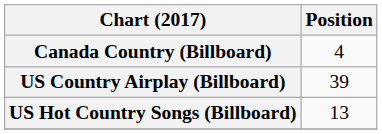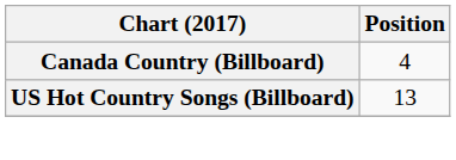 <table class="wikitable sortable plainrowheaders" style="text-align:center">
 <tr>
 <th scope="col">Chart (2017)</th>
 <th scope="col">Position</th>
 </tr>
 <tr>
 <th scope="row">Canada Country (Billboard)</th>
 <td>4</td>
 </tr>
 <tr>
-<th scope="row">US Country Airplay (Billboard)</th>
-<td>39</td>
-</tr>
-<tr>
 <th scope="row">US Hot Country Songs (Billboard)</th>
 <td>13</td>
 </tr>
 <tr>
 </tr>
 </table>
